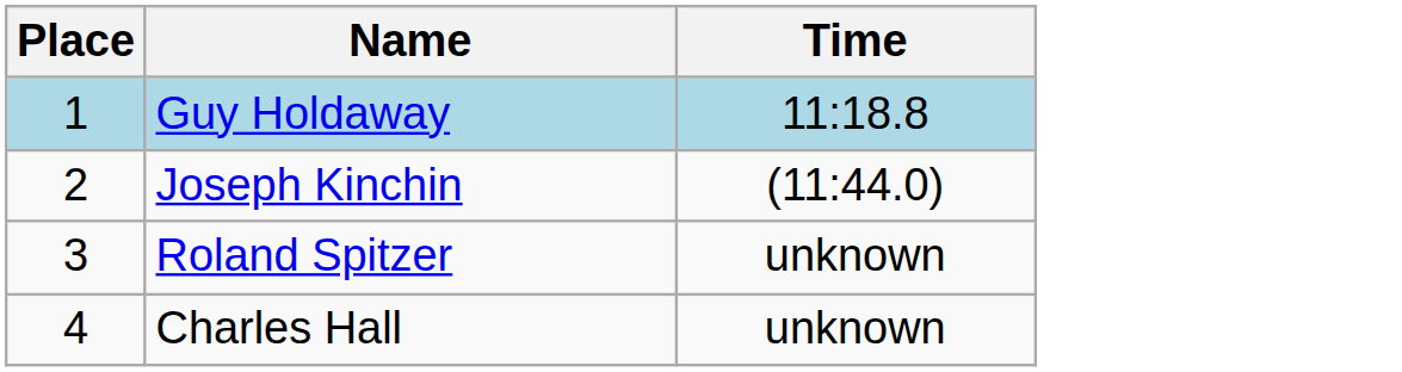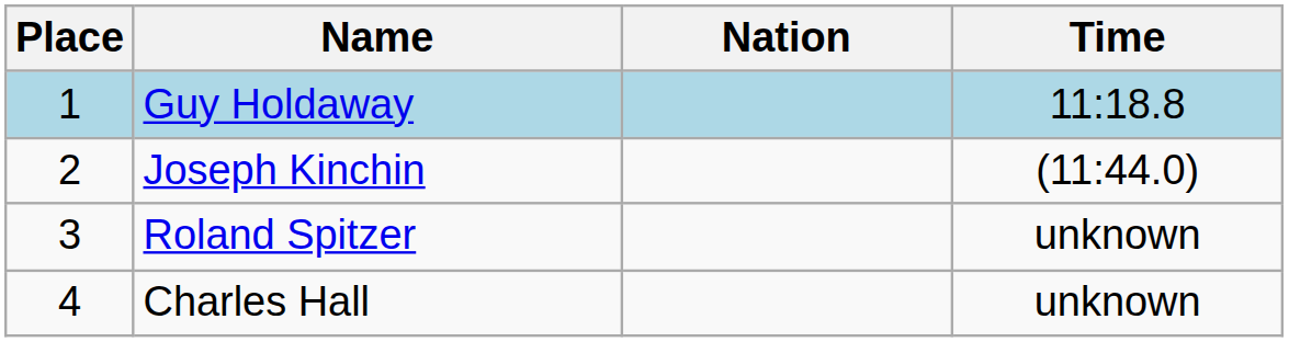 <table class=wikitable>
 <tr>
 <th width=20>Place</th>
 <th width=180>Name</th>
+<th width=120>Nation</th>
 <th width=120>Time</th>
 </tr>
 <tr bgcolor=lightblue>
 <td align=center>1</td>
 <td><a href='#'>Guy Holdaway</a></td>
+<td></td>
 <td align=center>11:18.8</td>
 </tr>
 <tr>
 <td align=center>2</td>
 <td><a href='#'>Joseph Kinchin</a></td>
+<td></td>
 <td align=center>(11:44.0)</td>
 </tr>
 <tr>
 <td align=center>3</td>
 <td><a href='#'>Roland Spitzer</a></td>
+<td></td>
 <td align=center>unknown</td>
 </tr>
 <tr>
 <td align=center>4</td>
 <td>Charles Hall</td>
+<td></td>
 <td align=center>unknown</td>
 </tr>
 </table>
